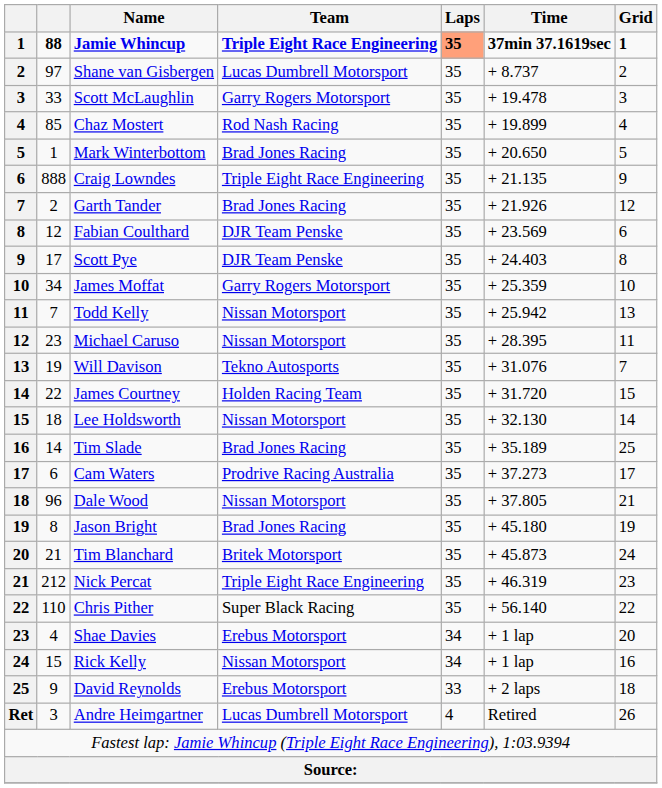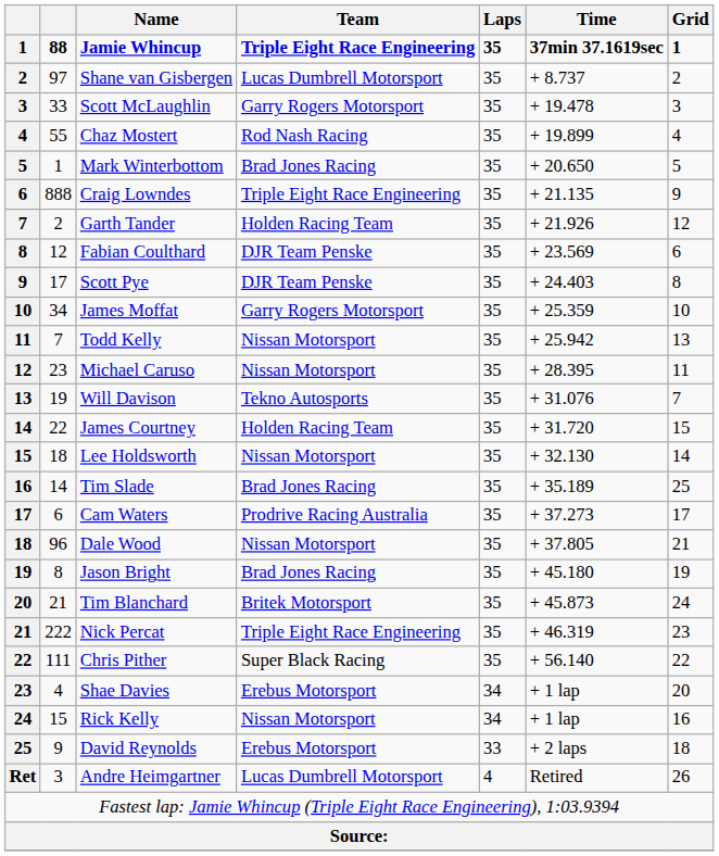 <table class="wikitable" style="font-size: 87%">
 <tr>
 <th></th>
 <th></th>
 <th>Name</th>
 <th>Team</th>
 <th>Laps</th>
 <th>Time</th>
 <th>Grid</th>
 </tr>
 <tr>
 <th>1</th>
 <td align="center"><strong>88</strong></td>
 <td> <strong><a href='#'>Jamie Whincup</a></strong></td>
 <td><strong><a href='#'>Triple Eight Race Engineering</a></strong></td>
-<td style="background: lightsalmon;"><strong>35</strong></td>
+<td><strong>35</strong></td>
 <td><strong>37min 37.1619sec</strong></td>
 <td><strong>1</strong></td>
 </tr>
 <tr>
 <th>2</th>
 <td align="center">97</td>
 <td> <a href='#'>Shane van Gisbergen</a></td>
 <td><a href='#'>Lucas Dumbrell Motorsport</a></td>
 <td>35</td>
 <td>+ 8.737</td>
 <td>2</td>
 </tr>
 <tr>
 <th>3</th>
 <td align="center">33</td>
 <td> <a href='#'>Scott McLaughlin</a></td>
 <td><a href='#'>Garry Rogers Motorsport</a></td>
 <td>35</td>
 <td>+ 19.478</td>
 <td>3</td>
 </tr>
 <tr>
 <th>4</th>
-<td align="center">85</td>
+<td align="center">55</td>
 <td> <a href='#'>Chaz Mostert</a></td>
 <td><a href='#'>Rod Nash Racing</a></td>
 <td>35</td>
 <td>+ 19.899</td>
 <td>4</td>
 </tr>
 <tr>
 <th>5</th>
 <td align="center">1</td>
 <td> <a href='#'>Mark Winterbottom</a></td>
 <td><a href='#'>Brad Jones Racing</a></td>
 <td>35</td>
 <td>+ 20.650</td>
 <td>5</td>
 </tr>
 <tr>
 <th>6</th>
 <td align="center">888</td>
 <td> <a href='#'>Craig Lowndes</a></td>
 <td><a href='#'>Triple Eight Race Engineering</a></td>
 <td>35</td>
 <td>+ 21.135</td>
 <td>9</td>
 </tr>
 <tr>
 <th>7</th>
 <td align="center">2</td>
 <td> <a href='#'>Garth Tander</a></td>
-<td><a href='#'>Brad Jones Racing</a></td>
+<td><a href='#'>Holden Racing Team</a></td>
 <td>35</td>
 <td>+ 21.926</td>
 <td>12</td>
 </tr>
 <tr>
 <th>8</th>
 <td align="center">12</td>
 <td> <a href='#'>Fabian Coulthard</a></td>
 <td><a href='#'>DJR Team Penske</a></td>
 <td>35</td>
 <td>+ 23.569</td>
 <td>6</td>
 </tr>
 <tr>
 <th>9</th>
 <td align="center">17</td>
 <td> <a href='#'>Scott Pye</a></td>
 <td><a href='#'>DJR Team Penske</a></td>
 <td>35</td>
 <td>+ 24.403</td>
 <td>8</td>
 </tr>
 <tr>
 <th>10</th>
 <td align="center">34</td>
 <td> <a href='#'>James Moffat</a></td>
 <td><a href='#'>Garry Rogers Motorsport</a></td>
 <td>35</td>
 <td>+ 25.359</td>
 <td>10</td>
 </tr>
 <tr>
 <th>11</th>
 <td align="center">7</td>
 <td> <a href='#'>Todd Kelly</a></td>
 <td><a href='#'>Nissan Motorsport</a></td>
 <td>35</td>
 <td>+ 25.942</td>
 <td>13</td>
 </tr>
 <tr>
 <th>12</th>
 <td align="center">23</td>
 <td> <a href='#'>Michael Caruso</a></td>
 <td><a href='#'>Nissan Motorsport</a></td>
 <td>35</td>
 <td>+ 28.395</td>
 <td>11</td>
 </tr>
 <tr>
 <th>13</th>
 <td align="center">19</td>
 <td> <a href='#'>Will Davison</a></td>
 <td><a href='#'>Tekno Autosports</a></td>
 <td>35</td>
 <td>+ 31.076</td>
 <td>7</td>
 </tr>
 <tr>
 <th>14</th>
 <td align="center">22</td>
 <td> <a href='#'>James Courtney</a></td>
 <td><a href='#'>Holden Racing Team</a></td>
 <td>35</td>
 <td>+ 31.720</td>
 <td>15</td>
 </tr>
 <tr>
 <th>15</th>
 <td align="center">18</td>
 <td> <a href='#'>Lee Holdsworth</a></td>
 <td><a href='#'>Nissan Motorsport</a></td>
 <td>35</td>
 <td>+ 32.130</td>
 <td>14</td>
 </tr>
 <tr>
 <th>16</th>
 <td align="center">14</td>
 <td> <a href='#'>Tim Slade</a></td>
 <td><a href='#'>Brad Jones Racing</a></td>
 <td>35</td>
 <td>+ 35.189</td>
 <td>25</td>
 </tr>
 <tr>
 <th>17</th>
 <td align="center">6</td>
 <td> <a href='#'>Cam Waters</a></td>
 <td><a href='#'>Prodrive Racing Australia</a></td>
 <td>35</td>
 <td>+ 37.273</td>
 <td>17</td>
 </tr>
 <tr>
 <th>18</th>
 <td align="center">96</td>
 <td> <a href='#'>Dale Wood</a></td>
 <td><a href='#'>Nissan Motorsport</a></td>
 <td>35</td>
 <td>+ 37.805</td>
 <td>21</td>
 </tr>
 <tr>
 <th>19</th>
 <td align="center">8</td>
 <td> <a href='#'>Jason Bright</a></td>
 <td><a href='#'>Brad Jones Racing</a></td>
 <td>35</td>
 <td>+ 45.180</td>
 <td>19</td>
 </tr>
 <tr>
 <th>20</th>
 <td align="center">21</td>
 <td> <a href='#'>Tim Blanchard</a></td>
 <td><a href='#'>Britek Motorsport</a></td>
 <td>35</td>
 <td>+ 45.873</td>
 <td>24</td>
 </tr>
 <tr>
 <th>21</th>
-<td align="center">212</td>
+<td align="center">222</td>
 <td> <a href='#'>Nick Percat</a></td>
 <td><a href='#'>Triple Eight Race Engineering</a></td>
 <td>35</td>
 <td>+ 46.319</td>
 <td>23</td>
 </tr>
 <tr>
 <th>22</th>
-<td align="center">110</td>
+<td align="center">111</td>
 <td> <a href='#'>Chris Pither</a></td>
 <td>Super Black Racing</td>
 <td>35</td>
 <td>+ 56.140</td>
 <td>22</td>
 </tr>
 <tr>
 <th>23</th>
 <td align="center">4</td>
 <td> <a href='#'>Shae Davies</a></td>
 <td><a href='#'>Erebus Motorsport</a></td>
 <td>34</td>
 <td>+ 1 lap</td>
 <td>20</td>
 </tr>
 <tr>
 <th>24</th>
 <td align="center">15</td>
 <td> <a href='#'>Rick Kelly</a></td>
 <td><a href='#'>Nissan Motorsport</a></td>
 <td>34</td>
 <td>+ 1 lap</td>
 <td>16</td>
 </tr>
 <tr>
 <th>25</th>
 <td align="center">9</td>
 <td> <a href='#'>David Reynolds</a></td>
 <td><a href='#'>Erebus Motorsport</a></td>
 <td>33</td>
 <td>+ 2 laps</td>
 <td>18</td>
 </tr>
 <tr>
 <th>Ret</th>
 <td align="center">3</td>
 <td> <a href='#'>Andre Heimgartner</a></td>
 <td><a href='#'>Lucas Dumbrell Motorsport</a></td>
 <td>4</td>
 <td>Retired</td>
 <td>26</td>
 </tr>
 <tr>
 <td colspan=8 align="center"><em>Fastest lap: <a href='#'>Jamie Whincup</a> (<a href='#'>Triple Eight Race Engineering</a>), 1:03.9394</em></td>
 </tr>
 <tr>
 <th colspan=8>Source:</th>
 </tr>
 <tr>
 </tr>
 </table>
